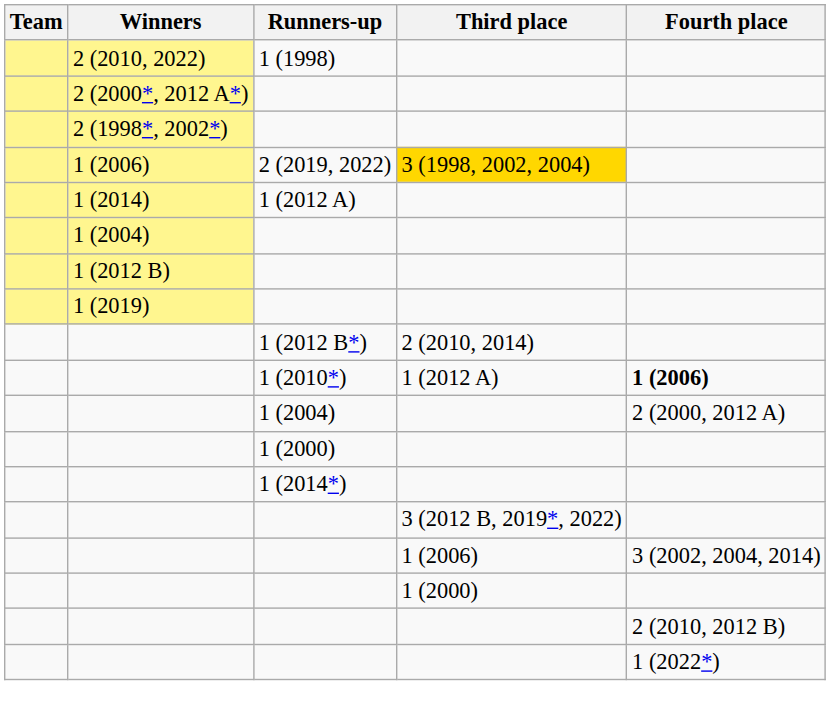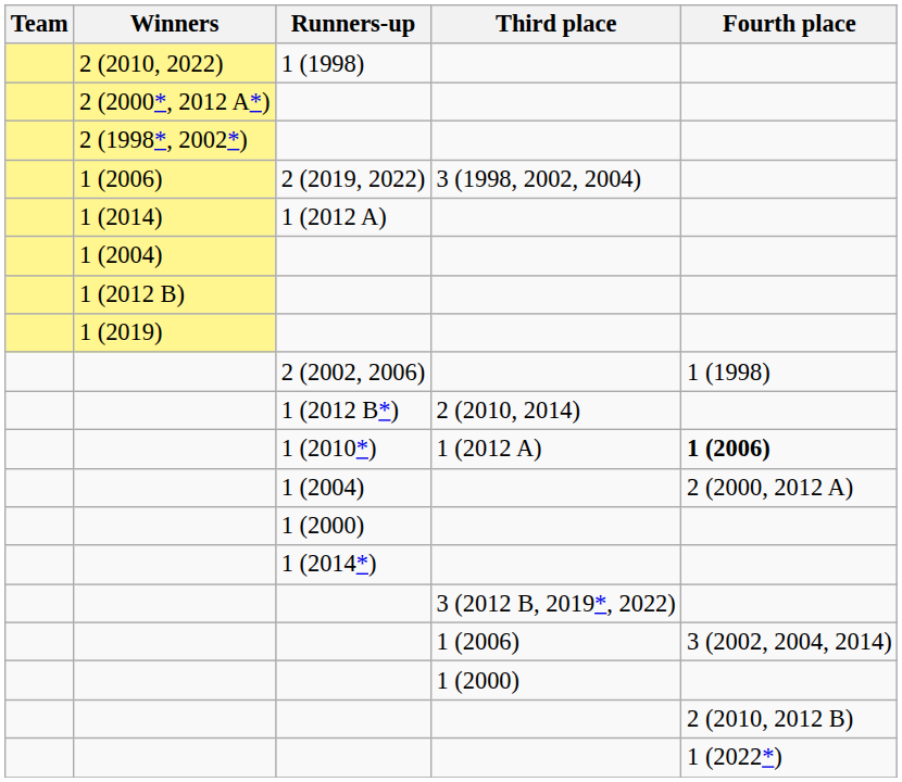 <table class="wikitable sortable">
 <tr>
 <th>Team</th>
 <th>Winners</th>
 <th>Runners-up</th>
 <th>Third place</th>
 <th>Fourth place</th>
 </tr>
 <tr>
 <td style=background:#FFF68F></td>
 <td style=background:#FFF68F>2 (2010, 2022)</td>
 <td>1 (1998)</td>
 <td></td>
 <td></td>
 </tr>
 <tr>
 <td style=background:#FFF68F></td>
 <td style=background:#FFF68F>2 (2000<a href='#'>*</a>, 2012 A<a href='#'>*</a>)</td>
 <td></td>
 <td></td>
 <td></td>
 </tr>
 <tr>
 <td style=background:#FFF68F></td>
 <td style=background:#FFF68F>2 (1998<a href='#'>*</a>, 2002<a href='#'>*</a>)</td>
 <td></td>
 <td></td>
 <td></td>
 </tr>
 <tr>
 <td style=background:#FFF68F></td>
 <td style=background:#FFF68F>1 (2006)</td>
 <td>2 (2019, 2022)</td>
-<td style="background: gold;">3 (1998, 2002, 2004)</td>
+<td>3 (1998, 2002, 2004)</td>
 <td></td>
 </tr>
 <tr>
 <td style=background:#FFF68F></td>
 <td style=background:#FFF68F>1 (2014)</td>
 <td>1 (2012 A)</td>
 <td></td>
 <td></td>
 </tr>
 <tr>
 <td style=background:#FFF68F></td>
 <td style=background:#FFF68F>1 (2004)</td>
 <td></td>
 <td></td>
 <td></td>
 </tr>
 <tr>
 <td style=background:#FFF68F></td>
 <td style=background:#FFF68F>1 (2012 B)</td>
 <td></td>
 <td></td>
 <td></td>
 </tr>
 <tr>
 <td style=background:#FFF68F></td>
 <td style=background:#FFF68F>1 (2019)</td>
 <td></td>
 <td></td>
 <td></td>
+</tr>
+<tr>
+<td></td>
+<td></td>
+<td>2 (2002, 2006)</td>
+<td></td>
+<td>1 (1998)</td>
 </tr>
 <tr>
 <td></td>
 <td></td>
 <td>1 (2012 B<a href='#'>*</a>)</td>
 <td>2 (2010, 2014)</td>
 <td></td>
 </tr>
 <tr>
 <td></td>
 <td></td>
 <td>1 (2010<a href='#'>*</a>)</td>
 <td>1 (2012 A)</td>
 <td><strong>1 (2006)</strong></td>
 </tr>
 <tr>
 <td></td>
 <td></td>
 <td>1 (2004)</td>
 <td></td>
 <td>2 (2000, 2012 A)</td>
 </tr>
 <tr>
 <td></td>
 <td></td>
 <td>1 (2000)</td>
 <td></td>
 <td></td>
 </tr>
 <tr>
 <td></td>
 <td></td>
 <td>1 (2014<a href='#'>*</a>)</td>
 <td></td>
 <td></td>
 </tr>
 <tr>
 <td></td>
 <td></td>
 <td></td>
 <td>3 (2012 B, 2019<a href='#'>*</a>, 2022)</td>
 <td></td>
 </tr>
 <tr>
 <td></td>
 <td></td>
 <td></td>
 <td>1 (2006)</td>
 <td>3 (2002, 2004, 2014)</td>
 </tr>
 <tr>
 <td></td>
 <td></td>
 <td></td>
 <td>1 (2000)</td>
 <td></td>
 </tr>
 <tr>
 <td></td>
 <td></td>
 <td></td>
 <td></td>
 <td>2 (2010, 2012 B)</td>
 </tr>
 <tr>
 <td></td>
 <td></td>
 <td></td>
 <td></td>
 <td>1 (2022<a href='#'>*</a>)</td>
 </tr>
 </table>
